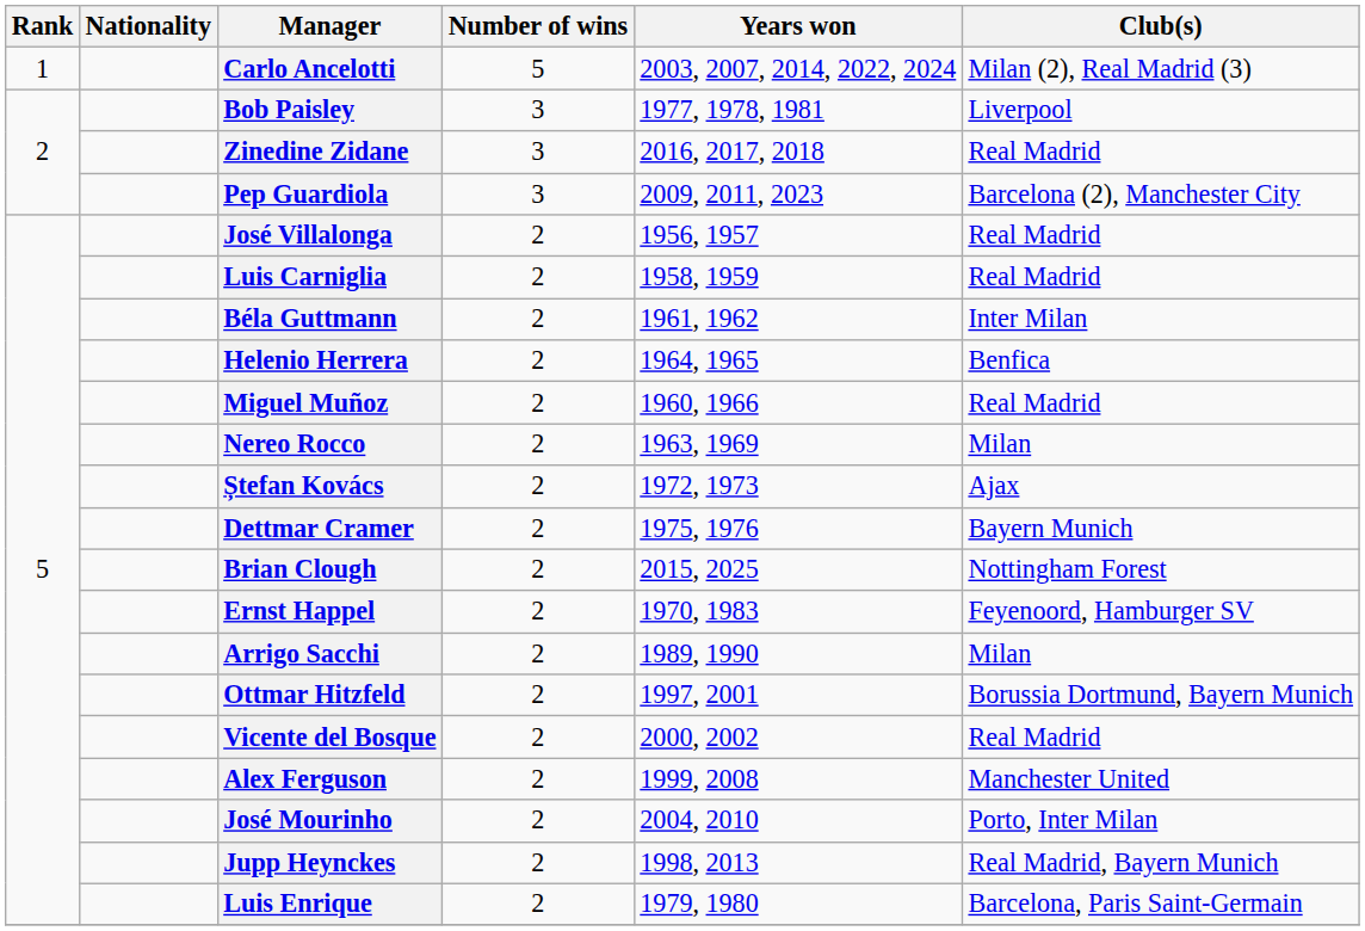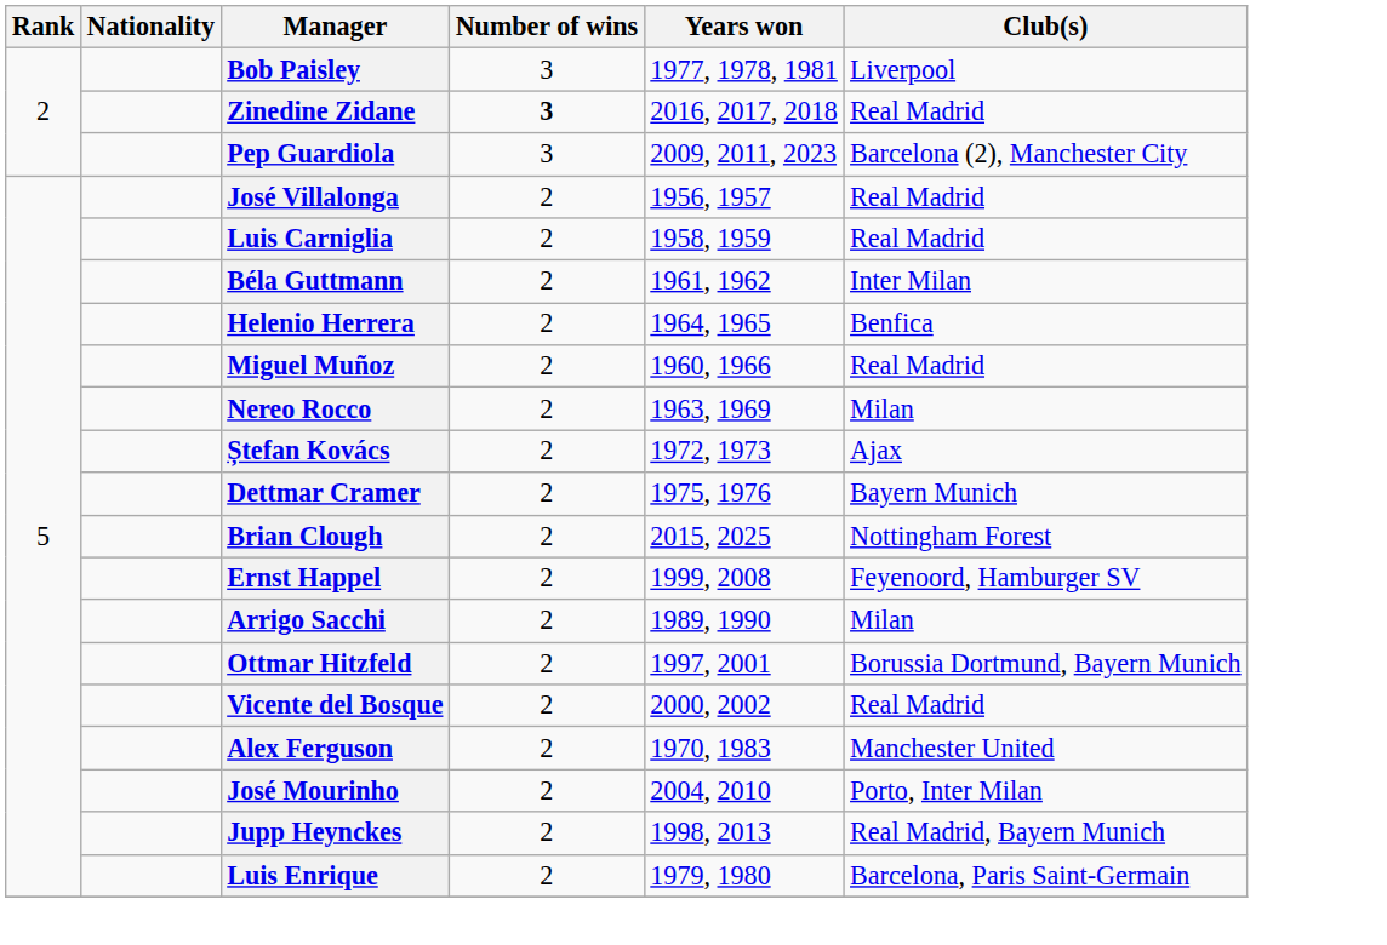 <table class="wikitable plainrowheaders" style="text-align:center;">
 <tr>
 <th scope=col>Rank</th>
 <th scope=col>Nationality</th>
 <th scope=col>Manager</th>
 <th scope=col>Number of wins</th>
 <th scope=col>Years won</th>
 <th scope=col>Club(s)</th>
-</tr>
-<tr>
-<td>1</td>
-<td style="text-align:left;"></td>
-<th scope=row style="text-align:left;"><strong><a href='#'>Carlo Ancelotti</a></strong></th>
-<td>5</td>
-<td style="text-align:left;"><a href='#'>2003</a>, <a href='#'>2007</a>, <a href='#'>2014</a>, <a href='#'>2022</a>, <a href='#'>2024</a></td>
-<td style="text-align:left;"><a href='#'>Milan</a> (2), <a href='#'>Real Madrid</a> (3)</td>
 </tr>
 <tr>
 <td rowspan=3>2</td>
 <td style="text-align:left;"></td>
 <th scope=row style="text-align:left;"><a href='#'>Bob Paisley</a></th>
 <td>3</td>
 <td style="text-align:left;"><a href='#'>1977</a>, <a href='#'>1978</a>, <a href='#'>1981</a></td>
 <td style="text-align:left;"><a href='#'>Liverpool</a></td>
 </tr>
 <tr>
 <td style="text-align:left;"></td>
 <th scope=row style="text-align:left;"><a href='#'>Zinedine Zidane</a></th>
-<td>3</td>
+<td><strong>3</strong></td>
 <td style="text-align:left;"><a href='#'>2016</a>, <a href='#'>2017</a>, <a href='#'>2018</a></td>
 <td style="text-align:left;"><a href='#'>Real Madrid</a></td>
 </tr>
 <tr>
 <td style="text-align:left;"></td>
 <th scope=row style="text-align:left;"><strong><a href='#'>Pep Guardiola</a></strong></th>
 <td>3</td>
 <td style="text-align:left;"><a href='#'>2009</a>, <a href='#'>2011</a>, <a href='#'>2023</a></td>
 <td style="text-align:left;"><a href='#'>Barcelona</a> (2), <a href='#'>Manchester City</a></td>
 </tr>
 <tr>
 <td rowspan=17>5</td>
 <td style="text-align:left;"></td>
 <th scope=row style="text-align:left;"><a href='#'>José Villalonga</a></th>
 <td>2</td>
 <td style="text-align:left;"><a href='#'>1956</a>, <a href='#'>1957</a></td>
 <td style="text-align:left;"><a href='#'>Real Madrid</a></td>
 </tr>
 <tr>
 <td style="text-align:left;"></td>
 <th scope=row style="text-align:left;"><a href='#'>Luis Carniglia</a></th>
 <td>2</td>
 <td style="text-align:left;"><a href='#'>1958</a>, <a href='#'>1959</a></td>
 <td style="text-align:left;"><a href='#'>Real Madrid</a></td>
 </tr>
 <tr>
 <td style="text-align:left;"></td>
 <th scope=row style="text-align:left;"><a href='#'>Béla Guttmann</a></th>
 <td>2</td>
 <td style="text-align:left;"><a href='#'>1961</a>, <a href='#'>1962</a></td>
 <td style="text-align:left;"><a href='#'>Inter Milan</a></td>
 </tr>
 <tr>
 <td style="text-align:left;"></td>
 <th scope=row style="text-align:left;"><a href='#'>Helenio Herrera</a></th>
 <td>2</td>
 <td style="text-align:left;"><a href='#'>1964</a>, <a href='#'>1965</a></td>
 <td style="text-align:left;"><a href='#'>Benfica</a></td>
 </tr>
 <tr>
 <td style="text-align:left;"></td>
 <th scope=row style="text-align:left;"><a href='#'>Miguel Muñoz</a></th>
 <td>2</td>
 <td style="text-align:left;"><a href='#'>1960</a>, <a href='#'>1966</a></td>
 <td style="text-align:left;"><a href='#'>Real Madrid</a></td>
 </tr>
 <tr>
 <td style="text-align:left;"></td>
 <th scope=row style="text-align:left;"><a href='#'>Nereo Rocco</a></th>
 <td>2</td>
 <td style="text-align:left;"><a href='#'>1963</a>, <a href='#'>1969</a></td>
 <td style="text-align:left;"><a href='#'>Milan</a></td>
 </tr>
 <tr>
 <td style="text-align:left;"></td>
 <th scope=row style="text-align:left;"><a href='#'>Ștefan Kovács</a></th>
 <td>2</td>
 <td style="text-align:left;"><a href='#'>1972</a>, <a href='#'>1973</a></td>
 <td style="text-align:left;"><a href='#'>Ajax</a></td>
 </tr>
 <tr>
 <td style="text-align:left;"></td>
 <th scope=row style="text-align:left;"><a href='#'>Dettmar Cramer</a></th>
 <td>2</td>
 <td style="text-align:left;"><a href='#'>1975</a>, <a href='#'>1976</a></td>
 <td style="text-align:left;"><a href='#'>Bayern Munich</a></td>
 </tr>
 <tr>
 <td style="text-align:left;"></td>
 <th scope=row style="text-align:left;"><a href='#'>Brian Clough</a></th>
 <td>2</td>
 <td style="text-align:left;"><a href='#'>2015</a>, <a href='#'>2025</a></td>
 <td style="text-align:left;"><a href='#'>Nottingham Forest</a></td>
 </tr>
 <tr>
 <td style="text-align:left;"></td>
 <th scope=row style="text-align:left;"><a href='#'>Ernst Happel</a></th>
 <td>2</td>
-<td style="text-align:left;"><a href='#'>1970</a>, <a href='#'>1983</a></td>
+<td style="text-align:left;"><a href='#'>1999</a>, <a href='#'>2008</a></td>
 <td style="text-align:left;"><a href='#'>Feyenoord</a>, <a href='#'>Hamburger SV</a></td>
 </tr>
 <tr>
 <td style="text-align:left;"></td>
 <th scope=row style="text-align:left;"><a href='#'>Arrigo Sacchi</a></th>
 <td>2</td>
 <td style="text-align:left;"><a href='#'>1989</a>, <a href='#'>1990</a></td>
 <td style="text-align:left;"><a href='#'>Milan</a></td>
 </tr>
 <tr>
 <td style="text-align:left;"></td>
 <th scope=row style="text-align:left;"><a href='#'>Ottmar Hitzfeld</a></th>
 <td>2</td>
 <td style="text-align:left;"><a href='#'>1997</a>, <a href='#'>2001</a></td>
 <td style="text-align:left;"><a href='#'>Borussia Dortmund</a>, <a href='#'>Bayern Munich</a></td>
 </tr>
 <tr>
 <td style="text-align:left;"></td>
 <th scope=row style="text-align:left;"><a href='#'>Vicente del Bosque</a></th>
 <td>2</td>
 <td style="text-align:left;"><a href='#'>2000</a>, <a href='#'>2002</a></td>
 <td style="text-align:left;"><a href='#'>Real Madrid</a></td>
 </tr>
 <tr>
 <td style="text-align:left;"></td>
 <th scope=row style="text-align:left;"><a href='#'>Alex Ferguson</a></th>
 <td>2</td>
-<td style="text-align:left;"><a href='#'>1999</a>, <a href='#'>2008</a></td>
+<td style="text-align:left;"><a href='#'>1970</a>, <a href='#'>1983</a></td>
 <td style="text-align:left;"><a href='#'>Manchester United</a></td>
 </tr>
 <tr>
 <td style="text-align:left;"></td>
 <th scope=row style="text-align:left;"><strong><a href='#'>José Mourinho</a></strong></th>
 <td>2</td>
 <td style="text-align:left;"><a href='#'>2004</a>, <a href='#'>2010</a></td>
 <td style="text-align:left;"><a href='#'>Porto</a>, <a href='#'>Inter Milan</a></td>
 </tr>
 <tr>
 <td style="text-align:left;"></td>
 <th scope=row style="text-align:left;"><a href='#'>Jupp Heynckes</a></th>
 <td>2</td>
 <td style="text-align:left;"><a href='#'>1998</a>, <a href='#'>2013</a></td>
 <td style="text-align:left;"><a href='#'>Real Madrid</a>, <a href='#'>Bayern Munich</a></td>
 </tr>
 <tr>
 <td style="text-align:left;"></td>
 <th scope=row style="text-align:left;"><strong><a href='#'>Luis Enrique</a></strong></th>
 <td>2</td>
 <td style="text-align:left;"><a href='#'>1979</a>, <a href='#'>1980</a></td>
 <td style="text-align:left;"><a href='#'>Barcelona</a>, <a href='#'>Paris Saint-Germain</a></td>
 </tr>
 <tr>
 </tr>
 </table>
